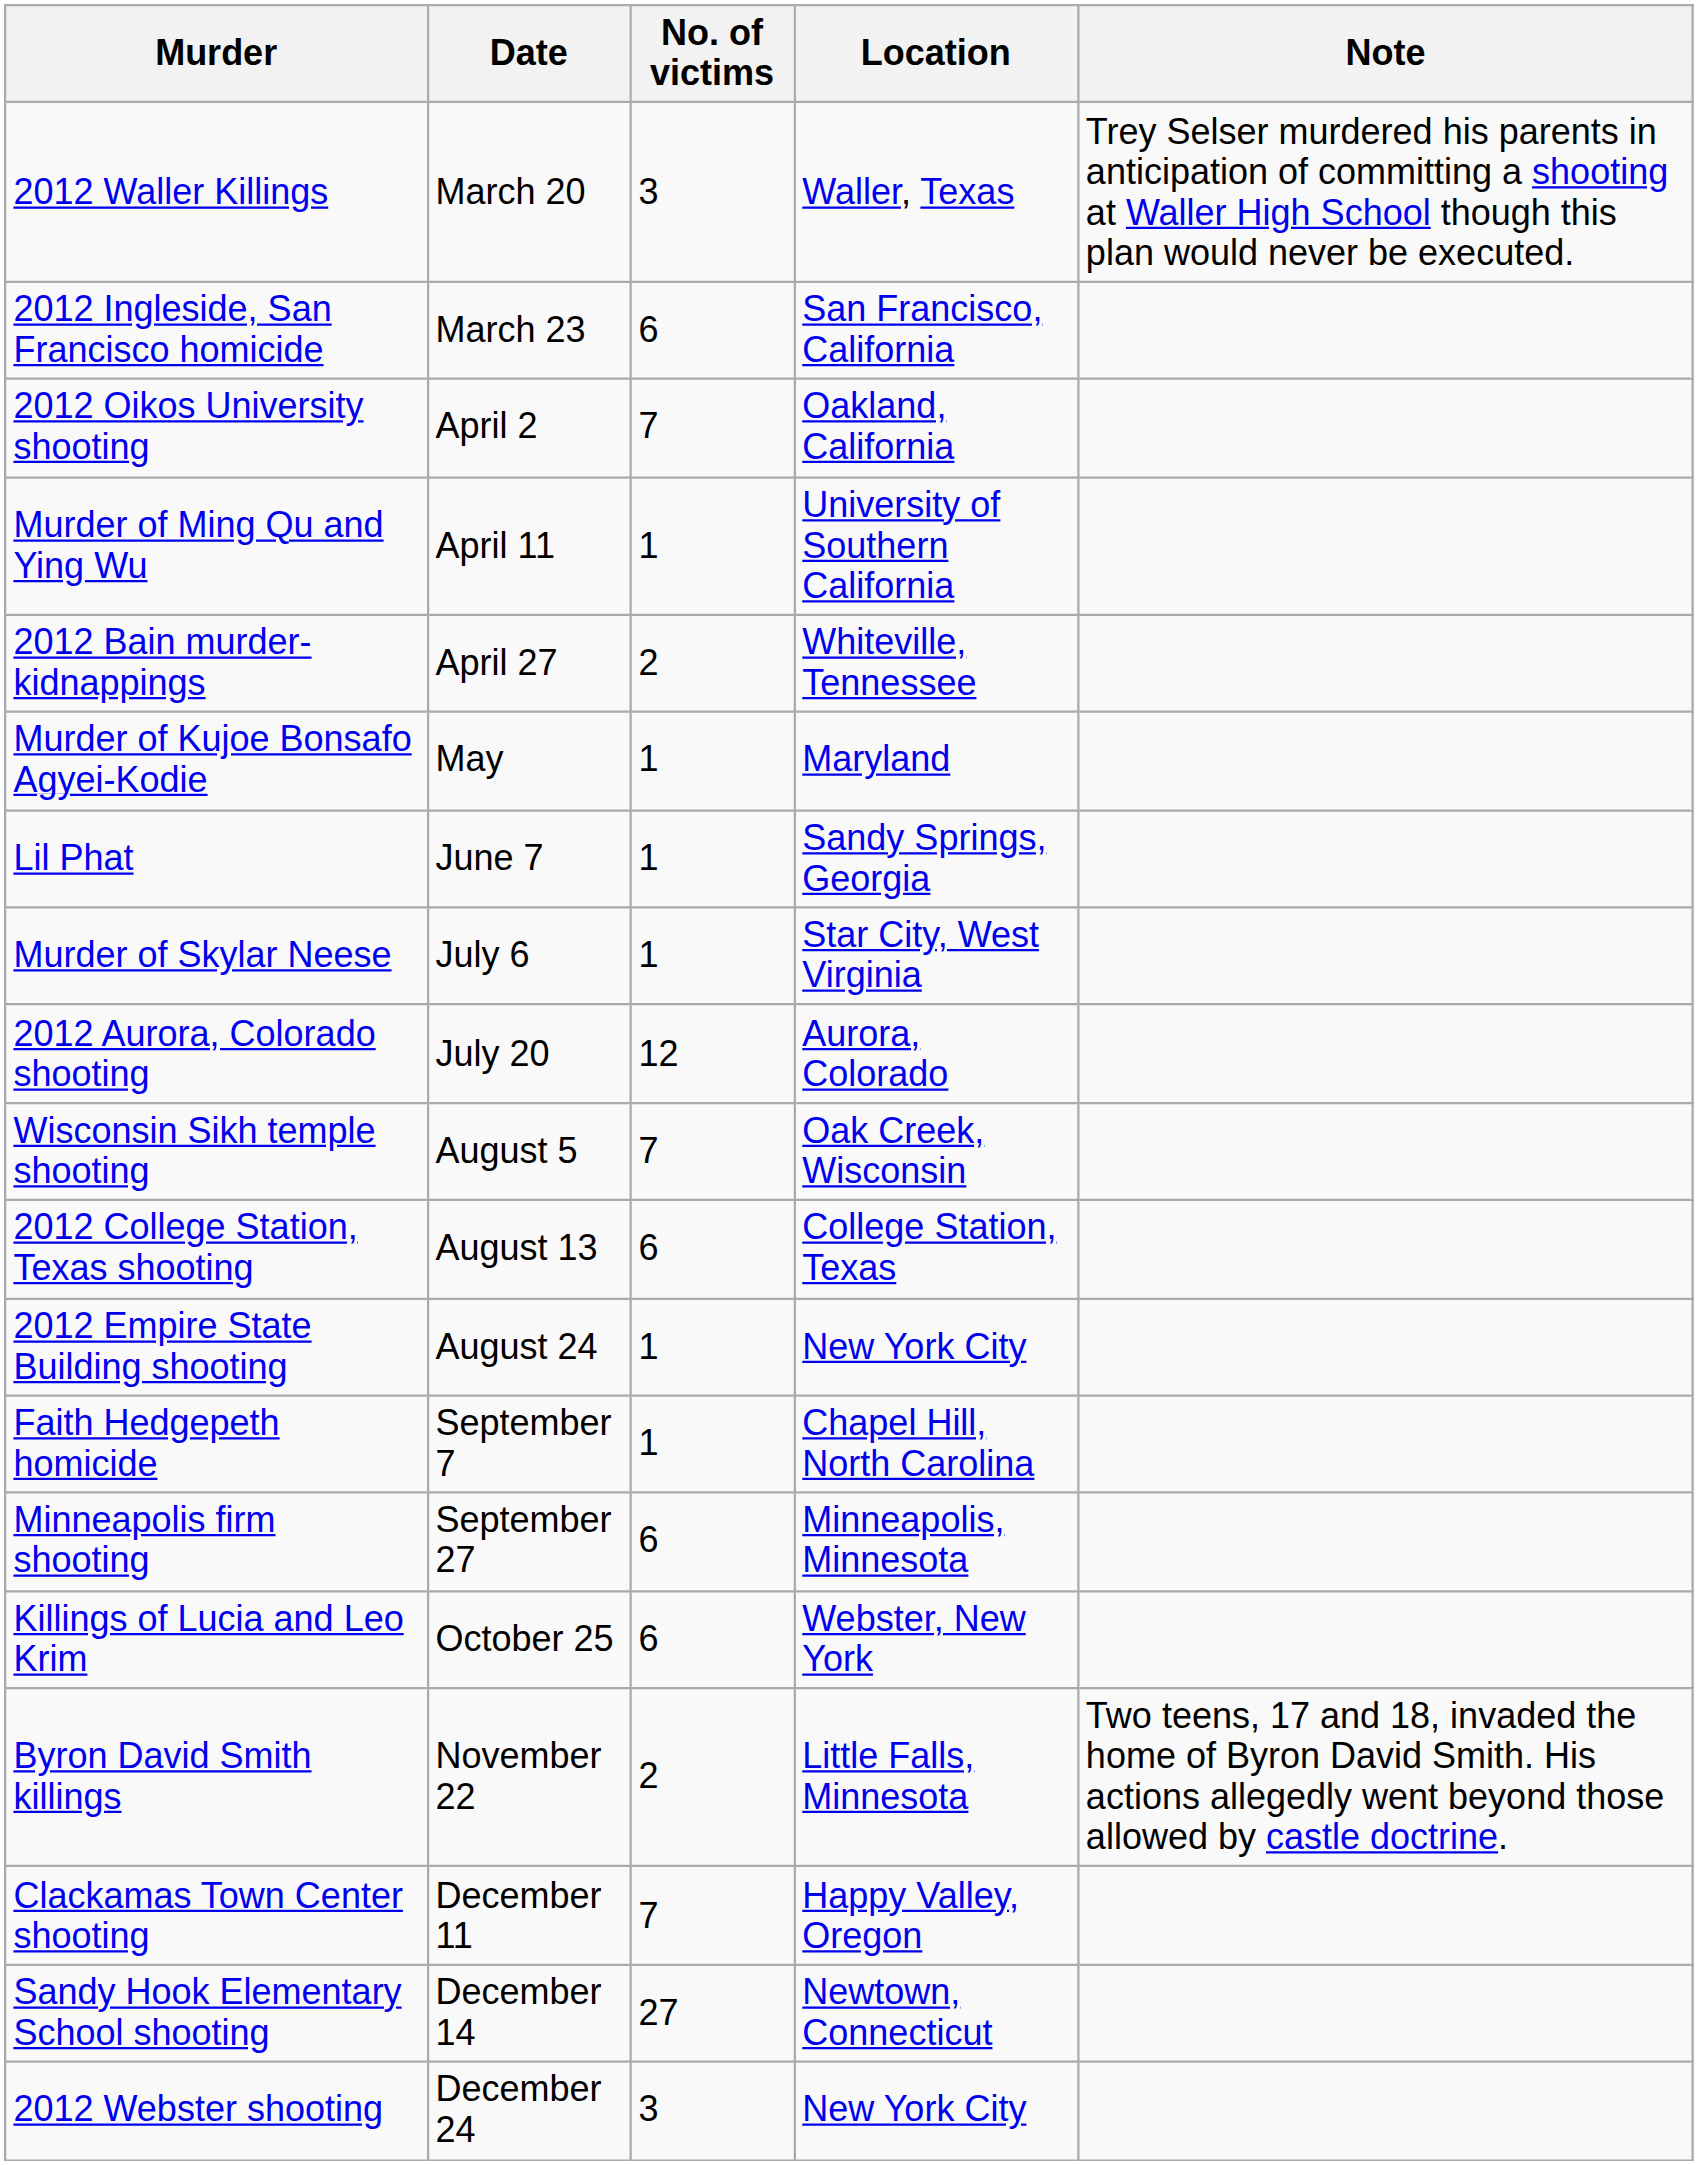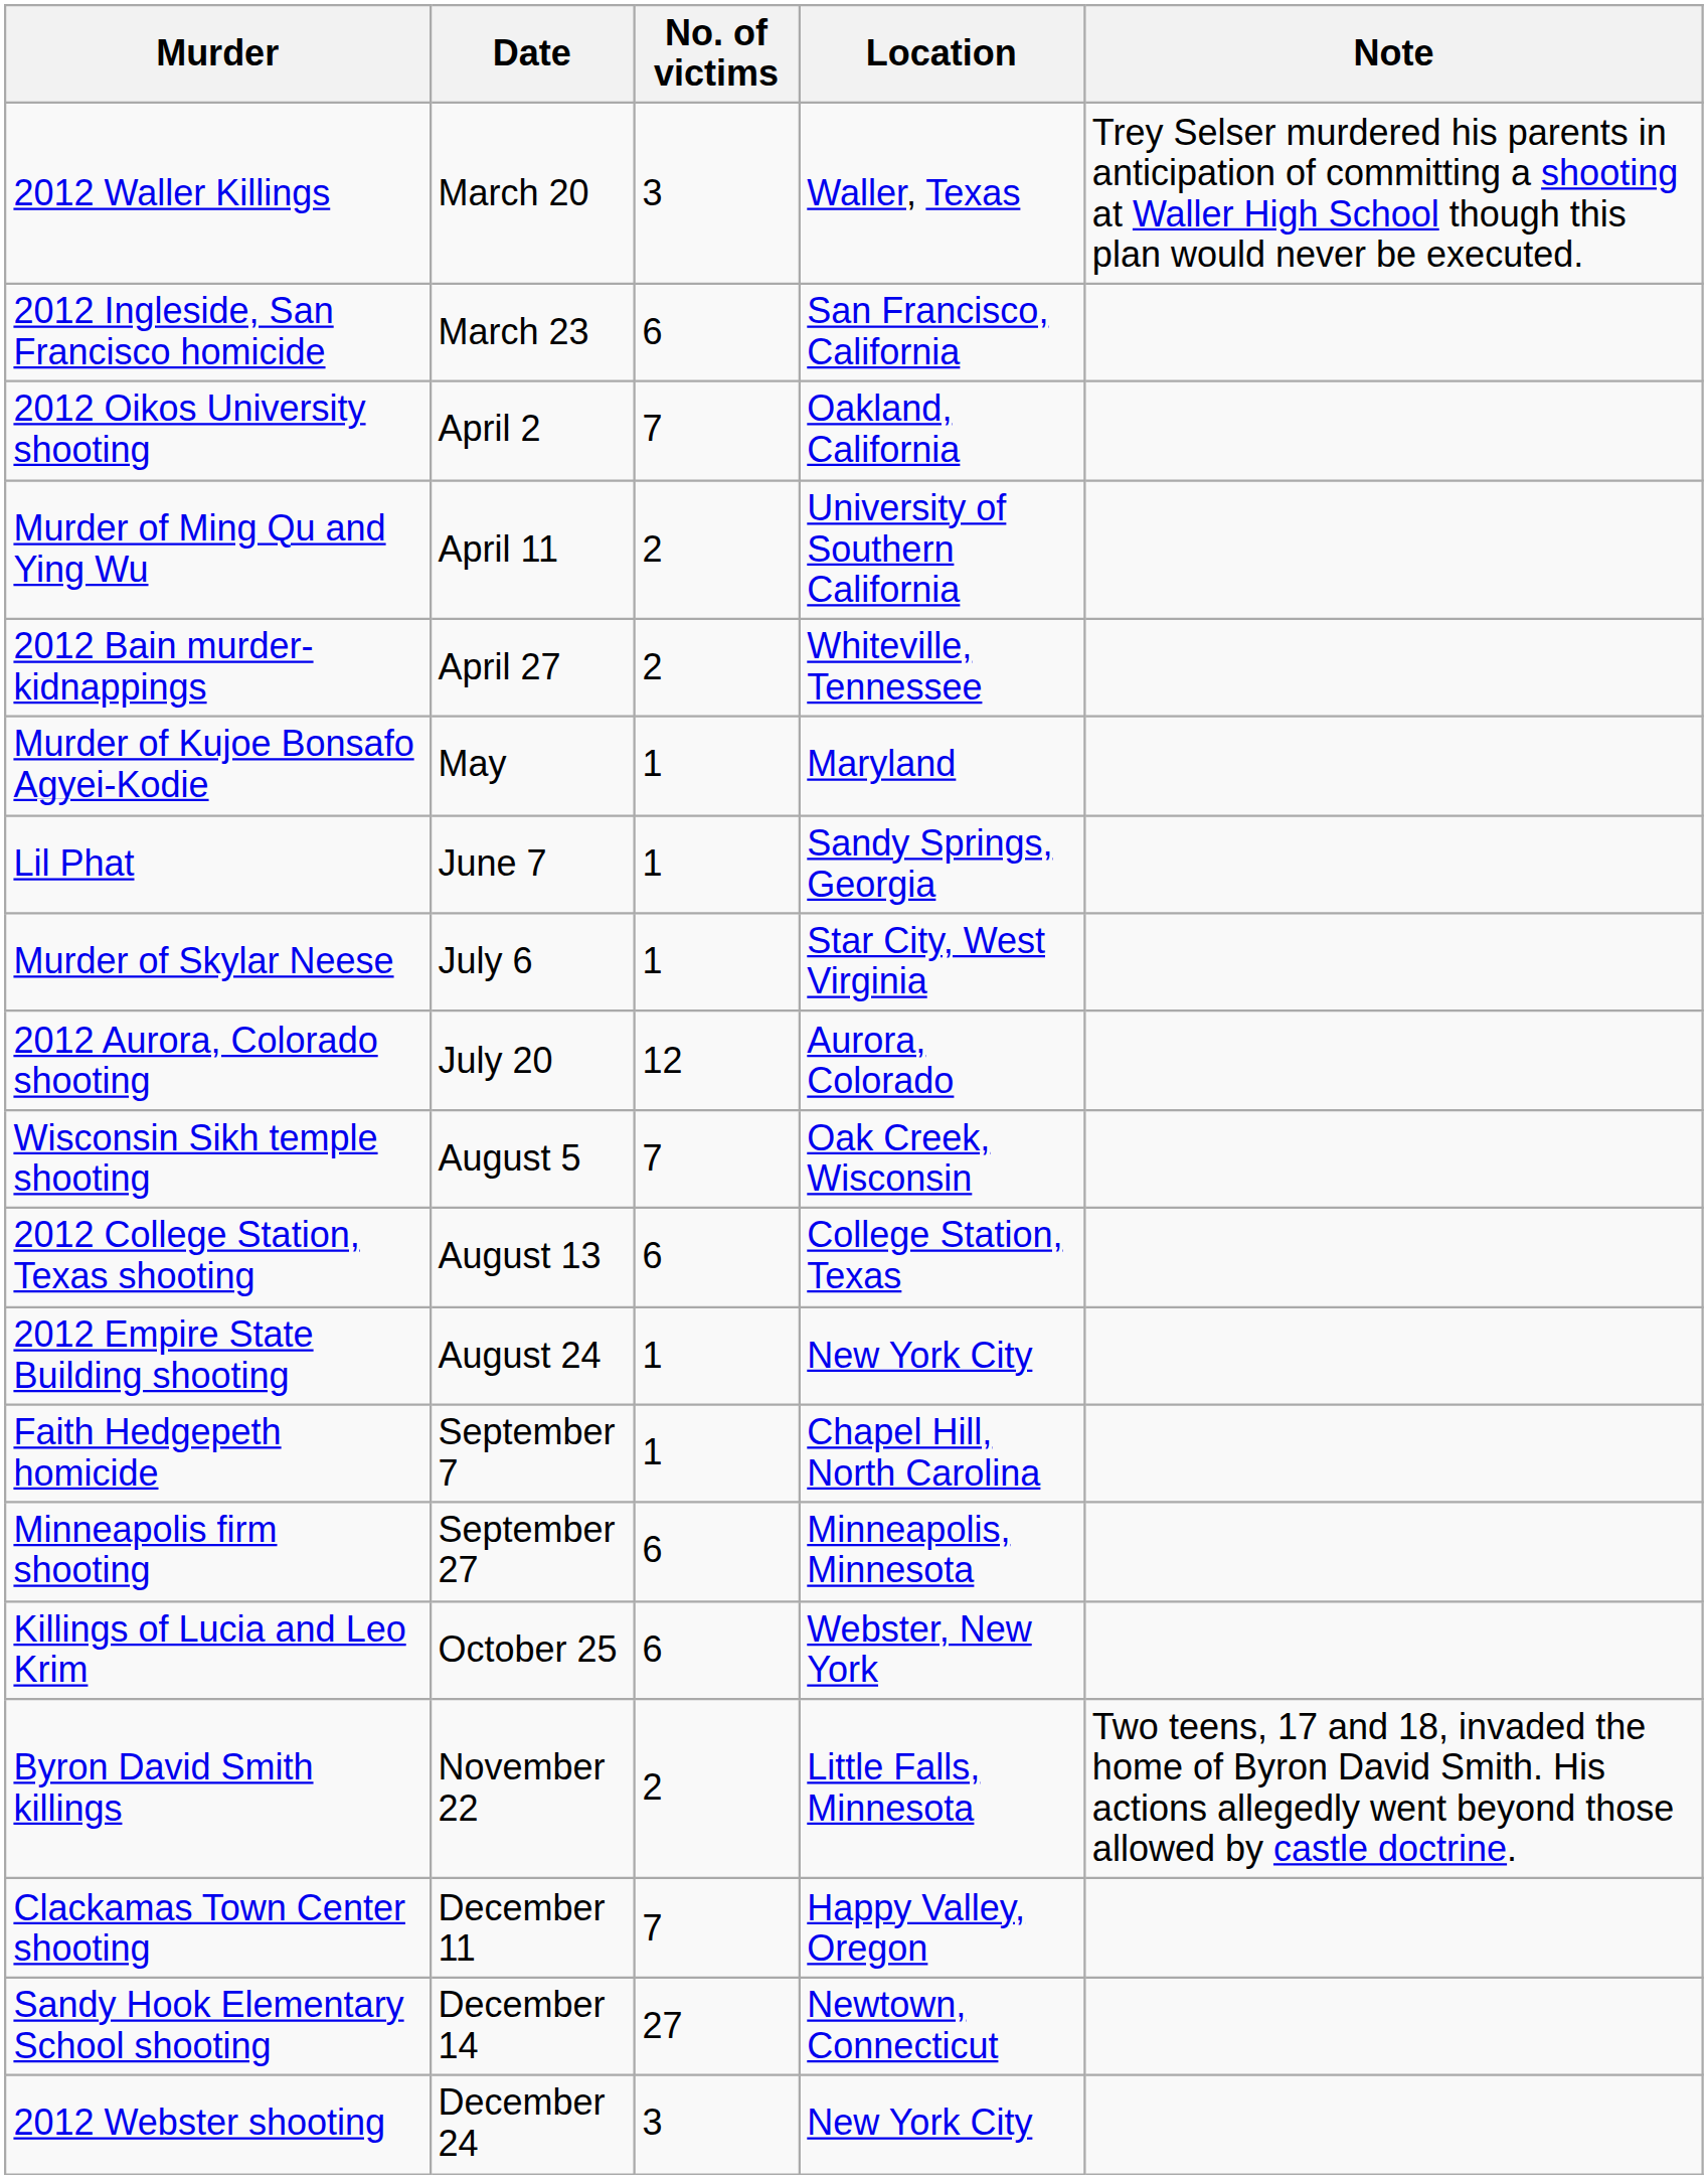 <table class="sortable wikitable" width="85%" cellpadding="5">
 <tr>
 <th width=25%>Murder</th>
 <th>Date</th>
 <th>No. of victims</th>
 <th>Location</th>
 <th>Note</th>
 </tr>
 <tr>
 <td><a href='#'>2012 Waller Killings</a></td>
 <td>March 20</td>
 <td>3</td>
 <td><a href='#'>Waller</a>, <a href='#'>Texas</a></td>
 <td>Trey Selser murdered his parents in anticipation of committing a <a href='#'>shooting</a> at <a href='#'>Waller High School</a> though this plan would never be executed.</td>
 </tr>
 <tr>
 <td><a href='#'>2012 Ingleside, San Francisco homicide</a></td>
 <td>March 23</td>
 <td>6</td>
 <td><a href='#'>San Francisco, California</a></td>
 <td></td>
 </tr>
 <tr>
 <td><a href='#'>2012 Oikos University shooting</a></td>
 <td>April 2</td>
 <td>7</td>
 <td><a href='#'>Oakland, California</a></td>
 <td></td>
 </tr>
 <tr>
 <td><a href='#'>Murder of Ming Qu and Ying Wu</a></td>
 <td>April 11</td>
-<td>1</td>
+<td>2</td>
 <td><a href='#'>University of Southern California</a></td>
 <td></td>
 </tr>
 <tr>
 <td><a href='#'>2012 Bain murder-kidnappings</a></td>
 <td>April 27</td>
 <td>2</td>
 <td><a href='#'>Whiteville, Tennessee</a></td>
 <td></td>
 </tr>
 <tr>
 <td><a href='#'>Murder of Kujoe Bonsafo Agyei-Kodie</a></td>
 <td>May</td>
 <td>1</td>
 <td><a href='#'>Maryland</a></td>
 <td></td>
 </tr>
 <tr>
 <td><a href='#'>Lil Phat</a></td>
 <td>June 7</td>
 <td>1</td>
 <td><a href='#'>Sandy Springs, Georgia</a></td>
 <td></td>
 </tr>
 <tr>
 <td><a href='#'>Murder of Skylar Neese</a></td>
 <td>July 6</td>
 <td>1</td>
 <td><a href='#'>Star City, West Virginia</a></td>
 <td></td>
 </tr>
 <tr>
 <td><a href='#'>2012 Aurora, Colorado shooting</a></td>
 <td>July 20</td>
 <td>12</td>
 <td><a href='#'>Aurora, Colorado</a></td>
 <td></td>
 </tr>
 <tr>
 <td><a href='#'>Wisconsin Sikh temple shooting</a></td>
 <td>August 5</td>
 <td>7</td>
 <td><a href='#'>Oak Creek, Wisconsin</a></td>
 <td></td>
 </tr>
 <tr>
 <td><a href='#'>2012 College Station, Texas shooting</a></td>
 <td>August 13</td>
 <td>6</td>
 <td><a href='#'>College Station, Texas</a></td>
 <td></td>
 </tr>
 <tr>
 <td><a href='#'>2012 Empire State Building shooting</a></td>
 <td>August 24</td>
 <td>1</td>
 <td><a href='#'>New York City</a></td>
 <td></td>
 </tr>
 <tr>
 <td><a href='#'>Faith Hedgepeth homicide</a></td>
 <td>September 7</td>
 <td>1</td>
 <td><a href='#'>Chapel Hill, North Carolina</a></td>
 </tr>
 <tr>
 <td><a href='#'>Minneapolis firm shooting</a></td>
 <td>September 27</td>
 <td>6</td>
 <td><a href='#'>Minneapolis, Minnesota</a></td>
 <td></td>
 </tr>
 <tr>
 <td><a href='#'>Killings of Lucia and Leo Krim</a></td>
 <td>October 25</td>
 <td>6</td>
 <td><a href='#'>Webster, New York</a></td>
 <td></td>
 </tr>
 <tr>
 <td><a href='#'>Byron David Smith killings</a></td>
 <td>November 22</td>
 <td>2</td>
 <td><a href='#'>Little Falls, Minnesota</a></td>
 <td>Two teens, 17 and 18, invaded the home of Byron David Smith. His actions allegedly went beyond those allowed by <a href='#'>castle doctrine</a>.</td>
 </tr>
 <tr>
 <td><a href='#'>Clackamas Town Center shooting</a></td>
 <td>December 11</td>
 <td>7</td>
 <td><a href='#'>Happy Valley, Oregon</a></td>
 <td></td>
 </tr>
 <tr>
 <td><a href='#'>Sandy Hook Elementary School shooting</a></td>
 <td>December 14</td>
 <td>27</td>
 <td><a href='#'>Newtown, Connecticut</a></td>
 <td></td>
 </tr>
 <tr>
 <td><a href='#'>2012 Webster shooting</a></td>
 <td>December 24</td>
 <td>3</td>
 <td><a href='#'>New York City</a></td>
 <td></td>
 </tr>
 </table>
